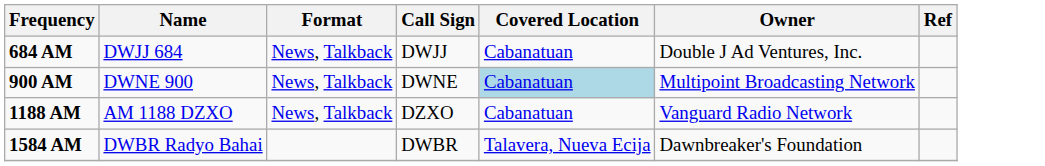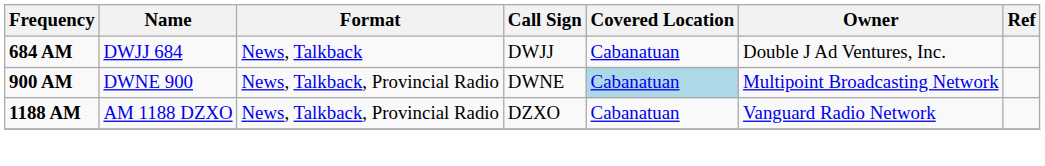 <table class="wikitable" style="font-size:90%;">
 <tr>
 <th>Frequency</th>
 <th>Name</th>
 <th>Format</th>
 <th>Call Sign</th>
 <th>Covered Location</th>
 <th>Owner</th>
 <th>Ref</th>
 </tr>
 <tr>
 <td><strong>684 AM</strong></td>
 <td><a href='#'>DWJJ 684</a></td>
 <td><a href='#'>News</a>, <a href='#'>Talkback</a></td>
 <td>DWJJ</td>
 <td><a href='#'>Cabanatuan</a></td>
 <td>Double J Ad Ventures, Inc.</td>
 <td></td>
 </tr>
 <tr>
 <td><strong>900 AM</strong></td>
 <td><a href='#'>DWNE 900</a></td>
-<td><a href='#'>News</a>, <a href='#'>Talkback</a></td>
+<td><a href='#'>News</a>, <a href='#'>Talkback</a>, Provincial Radio</td>
 <td>DWNE</td>
 <td style="background: lightblue;"><a href='#'>Cabanatuan</a></td>
 <td><a href='#'>Multipoint Broadcasting Network</a></td>
 <td></td>
 </tr>
 <tr>
 <td><strong>1188 AM</strong></td>
 <td><a href='#'>AM 1188 DZXO</a></td>
-<td><a href='#'>News</a>, <a href='#'>Talkback</a></td>
+<td><a href='#'>News</a>, <a href='#'>Talkback</a>, Provincial Radio</td>
 <td>DZXO</td>
 <td><a href='#'>Cabanatuan</a></td>
 <td><a href='#'>Vanguard Radio Network</a></td>
 <td></td>
 </tr>
 <tr>
-<td><strong>1584 AM</strong></td>
-<td><a href='#'>DWBR Radyo Bahai</a></td>
-<td></td>
-<td>DWBR</td>
-<td><a href='#'>Talavera, Nueva Ecija</a></td>
-<td>Dawnbreaker's Foundation</td>
-<td></td>
-</tr>
-<tr>
 </tr>
 </table>
